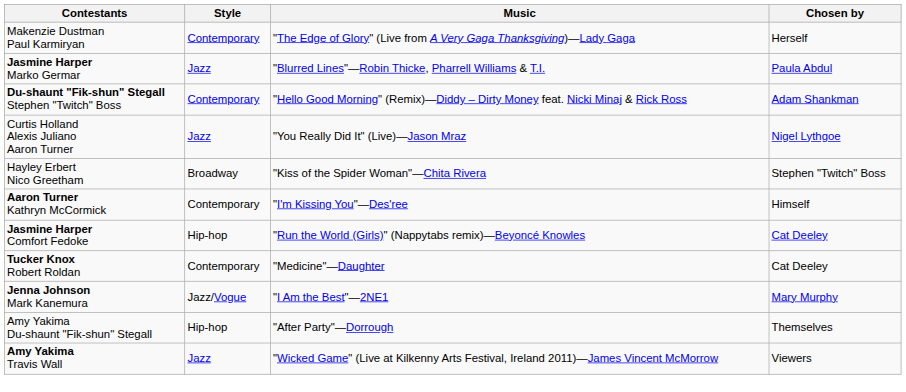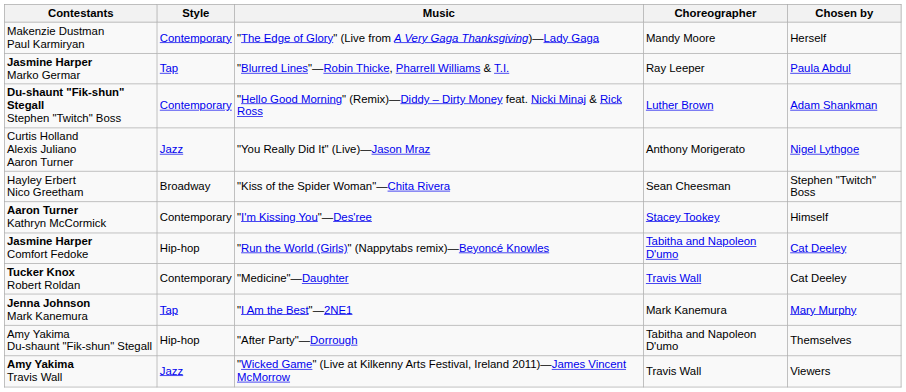 <table class="wikitable" style="width:100%;">
 <tr style="background:lightgrey; text-align:center;">
 <th>Contestants</th>
 <th>Style</th>
 <th>Music</th>
+<th>Choreographer</th>
 <th>Chosen by</th>
 </tr>
 <tr>
 <td>Makenzie Dustman<br>Paul Karmiryan</td>
 <td><a href='#'>Contemporary</a></td>
 <td>"<a href='#'>The Edge of Glory</a>" (Live from <em><a href='#'>A Very Gaga Thanksgiving</a></em>)—<a href='#'>Lady Gaga</a></td>
+<td>Mandy Moore</td>
 <td>Herself</td>
 </tr>
 <tr>
 <td><strong>Jasmine Harper</strong><br>Marko Germar</td>
-<td><a href='#'>Jazz</a></td>
+<td><a href='#'>Tap</a></td>
 <td>"<a href='#'>Blurred Lines</a>"—<a href='#'>Robin Thicke</a>, <a href='#'>Pharrell Williams</a> & <a href='#'>T.I.</a></td>
+<td>Ray Leeper</td>
 <td><a href='#'>Paula Abdul</a></td>
 </tr>
 <tr>
 <td><strong>Du-shaunt "Fik-shun" Stegall</strong><br>Stephen "Twitch" Boss</td>
 <td><a href='#'>Contemporary</a></td>
 <td>"<a href='#'>Hello Good Morning</a>" (Remix)—<a href='#'>Diddy – Dirty Money</a> feat. <a href='#'>Nicki Minaj</a> & <a href='#'>Rick Ross</a></td>
+<td><a href='#'>Luther Brown</a></td>
 <td><a href='#'>Adam Shankman</a></td>
 </tr>
 <tr>
 <td>Curtis Holland<br>Alexis Juliano<br>Aaron Turner</td>
 <td><a href='#'>Jazz</a></td>
 <td>"You Really Did It" (Live)—<a href='#'>Jason Mraz</a></td>
+<td>Anthony Morigerato</td>
 <td><a href='#'>Nigel Lythgoe</a></td>
 </tr>
 <tr>
 <td>Hayley Erbert<br>Nico Greetham</td>
 <td>Broadway</td>
 <td>"Kiss of the Spider Woman"—<a href='#'>Chita Rivera</a></td>
+<td>Sean Cheesman</td>
 <td>Stephen "Twitch" Boss</td>
 </tr>
 <tr>
 <td><strong>Aaron Turner</strong><br>Kathryn McCormick</td>
 <td>Contemporary</td>
 <td>"<a href='#'>I'm Kissing You</a>"—<a href='#'>Des'ree</a></td>
+<td><a href='#'>Stacey Tookey</a></td>
 <td>Himself</td>
 </tr>
 <tr>
 <td><strong>Jasmine Harper</strong><br>Comfort Fedoke</td>
 <td>Hip-hop</td>
 <td>"<a href='#'>Run the World (Girls)</a>" (Nappytabs remix)—<a href='#'>Beyoncé Knowles</a></td>
+<td><a href='#'>Tabitha and Napoleon D'umo</a></td>
 <td><a href='#'>Cat Deeley</a></td>
 </tr>
 <tr>
 <td><strong>Tucker Knox</strong><br>Robert Roldan</td>
 <td>Contemporary</td>
 <td>"Medicine"—<a href='#'>Daughter</a></td>
+<td><a href='#'>Travis Wall</a></td>
 <td>Cat Deeley</td>
 </tr>
 <tr>
 <td><strong>Jenna Johnson</strong><br>Mark Kanemura</td>
-<td>Jazz/<a href='#'>Vogue</a></td>
+<td><a href='#'>Tap</a></td>
 <td>"<a href='#'>I Am the Best</a>"—<a href='#'>2NE1</a></td>
+<td>Mark Kanemura</td>
 <td><a href='#'>Mary Murphy</a></td>
 </tr>
 <tr>
 <td>Amy Yakima<br>Du-shaunt "Fik-shun" Stegall</td>
 <td>Hip-hop</td>
 <td>"After Party"—<a href='#'>Dorrough</a></td>
+<td>Tabitha and Napoleon D'umo</td>
 <td>Themselves</td>
 </tr>
 <tr>
 <td><strong>Amy Yakima</strong><br>Travis Wall</td>
 <td><a href='#'>Jazz</a></td>
 <td>"<a href='#'>Wicked Game</a>" (Live at Kilkenny Arts Festival, Ireland 2011)—<a href='#'>James Vincent McMorrow</a></td>
+<td>Travis Wall</td>
 <td>Viewers</td>
 </tr>
 </table>
